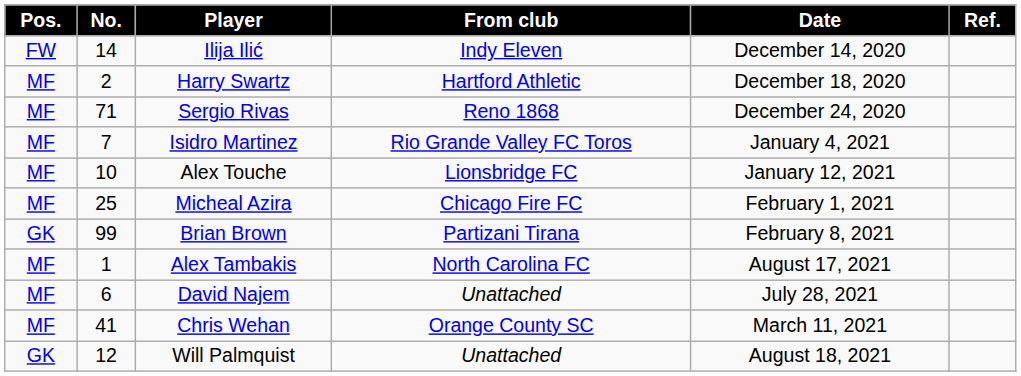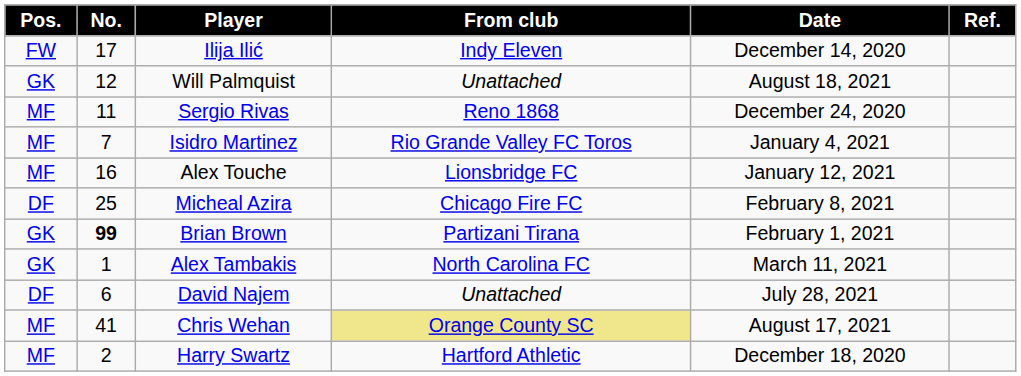 <table class="wikitable" style="text-align:center; font-size:86%; width:45%;">
 <tr>
 <th style="background:#000; color:white; text-align:center;">Pos.</th>
 <th style="background:#000; color:white; text-align:center;">No.</th>
 <th style="background:#000; color:white; text-align:center;">Player</th>
 <th style="background:#000; color:white; text-align:center;">From club</th>
 <th style="background:#000; color:white; text-align:center;">Date</th>
 <th style="background:#000; color:white; text-align:center;">Ref.</th>
 </tr>
 <tr>
 <td><a href='#'>FW</a></td>
-<td>14</td>
+<td>17</td>
 <td> <a href='#'>Ilija Ilić</a></td>
 <td> <a href='#'>Indy Eleven</a></td>
 <td>December 14, 2020</td>
 <td></td>
 </tr>
 <tr>
-<td><a href='#'>MF</a></td>
-<td>2</td>
-<td> <a href='#'>Harry Swartz</a></td>
-<td> <a href='#'>Hartford Athletic</a></td>
-<td>December 18, 2020</td>
+<td><a href='#'>GK</a></td>
+<td>12</td>
+<td> Will Palmquist</td>
+<td><em>Unattached</em></td>
+<td>August 18, 2021</td>
 <td></td>
 </tr>
 <tr>
 <td><a href='#'>MF</a></td>
-<td>71</td>
+<td>11</td>
 <td> <a href='#'>Sergio Rivas</a></td>
 <td> <a href='#'>Reno 1868</a></td>
 <td>December 24, 2020</td>
 <td></td>
 </tr>
 <tr>
 <td><a href='#'>MF</a></td>
 <td>7</td>
 <td> <a href='#'>Isidro Martinez</a></td>
 <td> <a href='#'>Rio Grande Valley FC Toros</a></td>
 <td>January 4, 2021</td>
 <td></td>
 </tr>
 <tr>
 <td><a href='#'>MF</a></td>
-<td>10</td>
+<td>16</td>
 <td> Alex Touche</td>
 <td> <a href='#'>Lionsbridge FC</a></td>
 <td>January 12, 2021</td>
 <td></td>
 </tr>
 <tr>
-<td><a href='#'>MF</a></td>
+<td><a href='#'>DF</a></td>
 <td>25</td>
 <td> <a href='#'>Micheal Azira</a></td>
 <td> <a href='#'>Chicago Fire FC</a></td>
+<td>February 8, 2021</td>
+<td></td>
+</tr>
+<tr>
+<td><a href='#'>GK</a></td>
+<td><strong>99</strong></td>
+<td> <a href='#'>Brian Brown</a></td>
+<td> <a href='#'>Partizani Tirana</a></td>
 <td>February 1, 2021</td>
 <td></td>
 </tr>
 <tr>
 <td><a href='#'>GK</a></td>
-<td>99</td>
-<td> <a href='#'>Brian Brown</a></td>
-<td> <a href='#'>Partizani Tirana</a></td>
-<td>February 8, 2021</td>
+<td>1</td>
+<td> <a href='#'>Alex Tambakis</a></td>
+<td> <a href='#'>North Carolina FC</a></td>
+<td>March 11, 2021</td>
 <td></td>
 </tr>
 <tr>
-<td><a href='#'>MF</a></td>
-<td>1</td>
-<td> <a href='#'>Alex Tambakis</a></td>
-<td> <a href='#'>North Carolina FC</a></td>
-<td>August 17, 2021</td>
-<td></td>
-</tr>
-<tr>
-<td><a href='#'>MF</a></td>
+<td><a href='#'>DF</a></td>
 <td>6</td>
 <td> <a href='#'>David Najem</a></td>
 <td><em>Unattached</em></td>
 <td>July 28, 2021</td>
 <td></td>
 </tr>
 <tr>
 <td><a href='#'>MF</a></td>
 <td>41</td>
 <td> <a href='#'>Chris Wehan</a></td>
-<td> <a href='#'>Orange County SC</a></td>
-<td>March 11, 2021</td>
+<td style="background: khaki;"> <a href='#'>Orange County SC</a></td>
+<td>August 17, 2021</td>
 <td></td>
 </tr>
 <tr>
-<td><a href='#'>GK</a></td>
-<td>12</td>
-<td> Will Palmquist</td>
-<td><em>Unattached</em></td>
-<td>August 18, 2021</td>
+<td><a href='#'>MF</a></td>
+<td>2</td>
+<td> <a href='#'>Harry Swartz</a></td>
+<td> <a href='#'>Hartford Athletic</a></td>
+<td>December 18, 2020</td>
 <td></td>
 </tr>
 </table>
